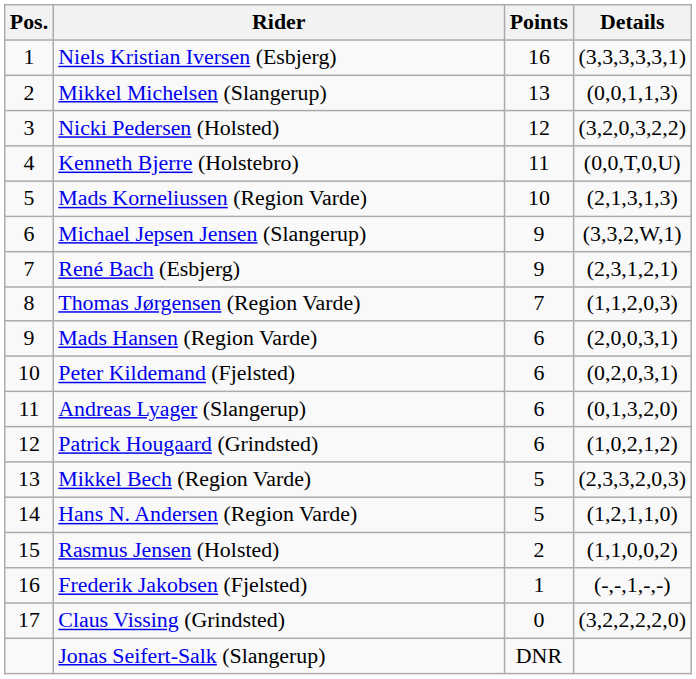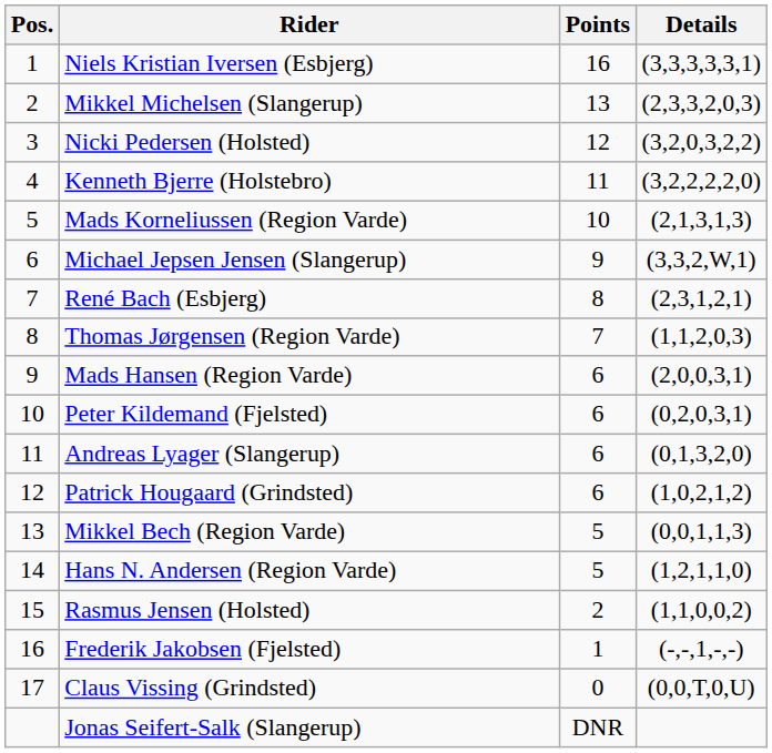 <table class=wikitable style="font-size:93%;">
 <tr>
 <th width=25px>Pos.</th>
 <th width=300px>Rider</th>
 <th width=40px>Points</th>
 <th width=70px>Details</th>
 </tr>
 <tr align=center>
 <td>1</td>
 <td align=left><a href='#'>Niels Kristian Iversen</a> (Esbjerg)</td>
 <td>16</td>
 <td>(3,3,3,3,3,1)</td>
 </tr>
 <tr align=center>
 <td>2</td>
 <td align=left><a href='#'>Mikkel Michelsen</a> (Slangerup)</td>
 <td>13</td>
-<td>(0,0,1,1,3)</td>
+<td>(2,3,3,2,0,3)</td>
 </tr>
 <tr align=center>
 <td>3</td>
 <td align=left><a href='#'>Nicki Pedersen</a> (Holsted)</td>
 <td>12</td>
 <td>(3,2,0,3,2,2)</td>
 </tr>
 <tr align=center>
 <td>4</td>
 <td align=left><a href='#'>Kenneth Bjerre</a> (Holstebro)</td>
 <td>11</td>
-<td>(0,0,T,0,U)</td>
+<td>(3,2,2,2,2,0)</td>
 </tr>
 <tr align=center>
 <td>5</td>
 <td align=left><a href='#'>Mads Korneliussen</a> (Region Varde)</td>
 <td>10</td>
 <td>(2,1,3,1,3)</td>
 </tr>
 <tr align=center>
 <td>6</td>
 <td align=left><a href='#'>Michael Jepsen Jensen</a> (Slangerup)</td>
 <td>9</td>
 <td>(3,3,2,W,1)</td>
 </tr>
 <tr align=center>
 <td>7</td>
 <td align=left><a href='#'>René Bach</a> (Esbjerg)</td>
-<td>9</td>
+<td>8</td>
 <td>(2,3,1,2,1)</td>
 </tr>
 <tr align=center>
 <td>8</td>
 <td align=left><a href='#'>Thomas Jørgensen</a> (Region Varde)</td>
 <td>7</td>
 <td>(1,1,2,0,3)</td>
 </tr>
 <tr align=center>
 <td>9</td>
 <td align=left><a href='#'>Mads Hansen</a> (Region Varde)</td>
 <td>6</td>
 <td>(2,0,0,3,1)</td>
 </tr>
 <tr align=center>
 <td>10</td>
 <td align=left><a href='#'>Peter Kildemand</a> (Fjelsted)</td>
 <td>6</td>
 <td>(0,2,0,3,1)</td>
 </tr>
 <tr align=center>
 <td>11</td>
 <td align=left><a href='#'>Andreas Lyager</a> (Slangerup)</td>
 <td>6</td>
 <td>(0,1,3,2,0)</td>
 </tr>
 <tr align=center>
 <td>12</td>
 <td align=left><a href='#'>Patrick Hougaard</a> (Grindsted)</td>
 <td>6</td>
 <td>(1,0,2,1,2)</td>
 </tr>
 <tr align=center>
 <td>13</td>
 <td align=left><a href='#'>Mikkel Bech</a> (Region Varde)</td>
 <td>5</td>
-<td>(2,3,3,2,0,3)</td>
+<td>(0,0,1,1,3)</td>
 </tr>
 <tr align=center>
 <td>14</td>
 <td align=left><a href='#'>Hans N. Andersen</a> (Region Varde)</td>
 <td>5</td>
 <td>(1,2,1,1,0)</td>
 </tr>
 <tr align=center>
 <td>15</td>
 <td align=left><a href='#'>Rasmus Jensen</a> (Holsted)</td>
 <td>2</td>
 <td>(1,1,0,0,2)</td>
 </tr>
 <tr align=center>
 <td>16</td>
 <td align=left><a href='#'>Frederik Jakobsen</a> (Fjelsted)</td>
 <td>1</td>
 <td>(-,-,1,-,-)</td>
 </tr>
 <tr align=center>
 <td>17</td>
 <td align=left><a href='#'>Claus Vissing</a> (Grindsted)</td>
 <td>0</td>
-<td>(3,2,2,2,2,0)</td>
+<td>(0,0,T,0,U)</td>
 </tr>
 <tr align=center>
 <td></td>
 <td align=left><a href='#'>Jonas Seifert-Salk</a> (Slangerup)</td>
 <td>DNR</td>
 <td></td>
 </tr>
 </table>
